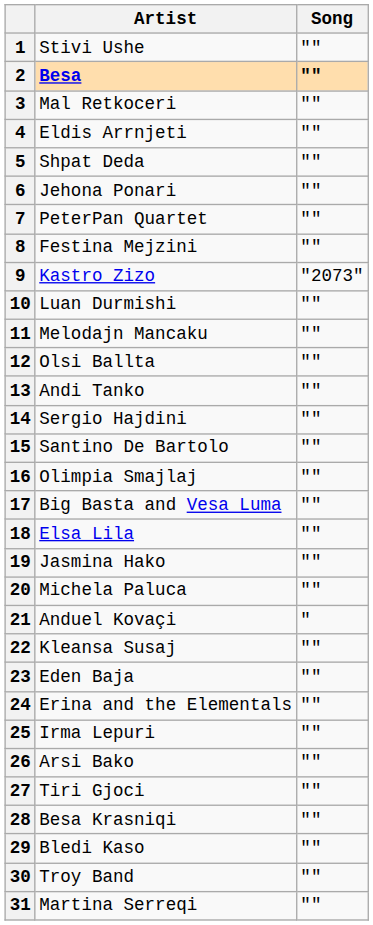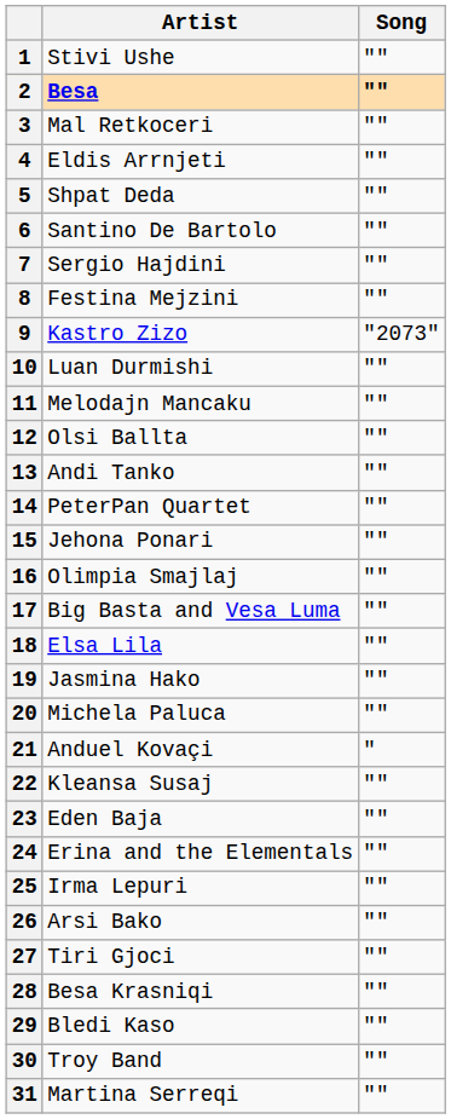 <table class="sortable wikitable plainrowheaders" style="margin: 1em auto 1em auto; text-align:left;">
 <tr>
 <th></th>
 <th>Artist</th>
 <th>Song</th>
 </tr>
 <tr>
 <th scope="row" style="text-align:center;">1</th>
 <td>Stivi Ushe</td>
 <td>""</td>
 </tr>
 <tr style="font-weight:bold; background:navajowhite;">
 <th scope="row" style="text-align:center;">2</th>
 <td><a href='#'>Besa</a></td>
 <td>""</td>
 </tr>
 <tr>
 <th scope="row" style="text-align:center;">3</th>
 <td>Mal Retkoceri</td>
 <td>""</td>
 </tr>
 <tr>
 <th scope="row" style="text-align:center;">4</th>
 <td>Eldis Arrnjeti</td>
 <td>""</td>
 </tr>
 <tr>
 <th scope="row" style="text-align:center;">5</th>
 <td>Shpat Deda</td>
 <td>""</td>
 </tr>
 <tr>
 <th scope="row" style="text-align:center;">6</th>
-<td>Jehona Ponari</td>
+<td>Santino De Bartolo</td>
 <td>""</td>
 </tr>
 <tr>
 <th scope="row" style="text-align:center;">7</th>
-<td>PeterPan Quartet</td>
+<td>Sergio Hajdini</td>
 <td>""</td>
 </tr>
 <tr>
 <th scope="row" style="text-align:center;">8</th>
 <td>Festina Mejzini</td>
 <td>""</td>
 </tr>
 <tr>
 <th scope="row" style="text-align:center;">9</th>
 <td><a href='#'>Kastro Zizo</a></td>
 <td>"2073"</td>
 </tr>
 <tr>
 <th scope="row" style="text-align:center;">10</th>
 <td>Luan Durmishi</td>
 <td>""</td>
 </tr>
 <tr>
 <th scope="row" style="text-align:center;">11</th>
 <td>Melodajn Mancaku</td>
 <td>""</td>
 </tr>
 <tr>
 <th scope="row" style="text-align:center;">12</th>
 <td>Olsi Ballta</td>
 <td>""</td>
 </tr>
 <tr>
 <th scope="row" style="text-align:center;">13</th>
 <td>Andi Tanko</td>
 <td>""</td>
 </tr>
 <tr>
 <th scope="row" style="text-align:center;">14</th>
-<td>Sergio Hajdini</td>
+<td>PeterPan Quartet</td>
 <td>""</td>
 </tr>
 <tr>
 <th scope="row" style="text-align:center;">15</th>
-<td>Santino De Bartolo</td>
+<td>Jehona Ponari</td>
 <td>""</td>
 </tr>
 <tr>
 <th scope="row" style="text-align:center;">16</th>
 <td>Olimpia Smajlaj</td>
 <td>""</td>
 </tr>
 <tr>
 <th scope="row" style="text-align:center;">17</th>
 <td>Big Basta and <a href='#'>Vesa Luma</a></td>
 <td>""</td>
 </tr>
 <tr>
 <th scope="row" style="text-align:center;">18</th>
 <td><a href='#'>Elsa Lila</a></td>
 <td>""</td>
 </tr>
 <tr>
 <th scope="row" style="text-align:center;">19</th>
 <td>Jasmina Hako</td>
 <td>""</td>
 </tr>
 <tr>
 <th scope="row" style="text-align:center;">20</th>
 <td>Michela Paluca</td>
 <td>""</td>
 </tr>
 <tr>
 <th scope="row" style="text-align:center;">21</th>
 <td>Anduel Kovaçi</td>
 <td>"</td>
 </tr>
 <tr>
 <th scope="row" style="text-align:center;">22</th>
 <td>Kleansa Susaj</td>
 <td>""</td>
 </tr>
 <tr>
 <th scope="row" style="text-align:center;">23</th>
 <td>Eden Baja</td>
 <td>""</td>
 </tr>
 <tr>
 <th scope="row" style="text-align:center;">24</th>
 <td>Erina and the Elementals</td>
 <td>""</td>
 </tr>
 <tr>
 <th scope="row" style="text-align:center;">25</th>
 <td>Irma Lepuri</td>
 <td>""</td>
 </tr>
 <tr>
 <th scope="row" style="text-align:center;">26</th>
 <td>Arsi Bako</td>
 <td>""</td>
 </tr>
 <tr>
 <th scope="row" style="text-align:center;">27</th>
 <td>Tiri Gjoci</td>
 <td>""</td>
 </tr>
 <tr>
 <th scope="row" style="text-align:center;">28</th>
 <td>Besa Krasniqi</td>
 <td>""</td>
 </tr>
 <tr>
 <th scope="row" style="text-align:center;">29</th>
 <td>Bledi Kaso</td>
 <td>""</td>
 </tr>
 <tr>
 <th scope="row" style="text-align:center;">30</th>
 <td>Troy Band</td>
 <td>""</td>
 </tr>
 <tr>
 <th scope="row" style="text-align:center;">31</th>
 <td>Martina Serreqi</td>
 <td>""</td>
 </tr>
 </table>
